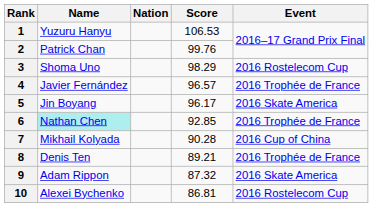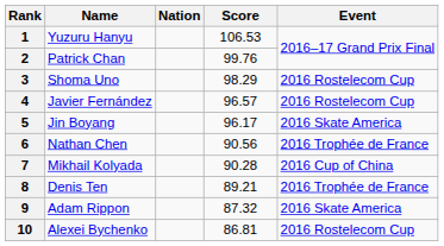 <table class="wikitable sortable">
 <tr>
 <th>Rank</th>
 <th>Name</th>
 <th>Nation</th>
 <th style="width:80px;">Score</th>
 <th>Event</th>
 </tr>
 <tr>
 <th>1</th>
 <td><a href='#'>Yuzuru Hanyu</a></td>
 <td></td>
 <td style="text-align:center;">106.53</td>
 <td rowspan="2"><a href='#'>2016–17 Grand Prix Final</a></td>
 </tr>
 <tr>
 <th>2</th>
 <td><a href='#'>Patrick Chan</a></td>
 <td></td>
 <td style="text-align:center;">99.76</td>
 </tr>
 <tr>
 <th>3</th>
 <td><a href='#'>Shoma Uno</a></td>
 <td></td>
 <td style="text-align:center;">98.29</td>
 <td><a href='#'>2016 Rostelecom Cup</a></td>
 </tr>
 <tr>
 <th>4</th>
 <td><a href='#'>Javier Fernández</a></td>
 <td></td>
 <td style="text-align:center;">96.57</td>
-<td><a href='#'>2016 Trophée de France</a></td>
+<td><a href='#'>2016 Rostelecom Cup</a></td>
 </tr>
 <tr>
 <th>5</th>
 <td><a href='#'>Jin Boyang</a></td>
 <td></td>
 <td style="text-align:center;">96.17</td>
 <td><a href='#'>2016 Skate America</a></td>
 </tr>
 <tr>
 <th>6</th>
-<td style="background: paleturquoise;"><a href='#'>Nathan Chen</a></td>
+<td><a href='#'>Nathan Chen</a></td>
 <td></td>
-<td style="text-align:center;">92.85</td>
+<td style="text-align:center;">90.56</td>
 <td><a href='#'>2016 Trophée de France</a></td>
 </tr>
 <tr>
 <th>7</th>
 <td><a href='#'>Mikhail Kolyada</a></td>
 <td></td>
 <td style="text-align:center;">90.28</td>
 <td><a href='#'>2016 Cup of China</a></td>
 </tr>
 <tr>
 <th>8</th>
 <td><a href='#'>Denis Ten</a></td>
 <td></td>
 <td style="text-align:center;">89.21</td>
 <td><a href='#'>2016 Trophée de France</a></td>
 </tr>
 <tr>
 <th>9</th>
 <td><a href='#'>Adam Rippon</a></td>
 <td></td>
 <td style="text-align:center;">87.32</td>
 <td><a href='#'>2016 Skate America</a></td>
 </tr>
 <tr>
 <th>10</th>
 <td><a href='#'>Alexei Bychenko</a></td>
 <td></td>
 <td style="text-align:center;">86.81</td>
 <td><a href='#'>2016 Rostelecom Cup</a></td>
 </tr>
 </table>
